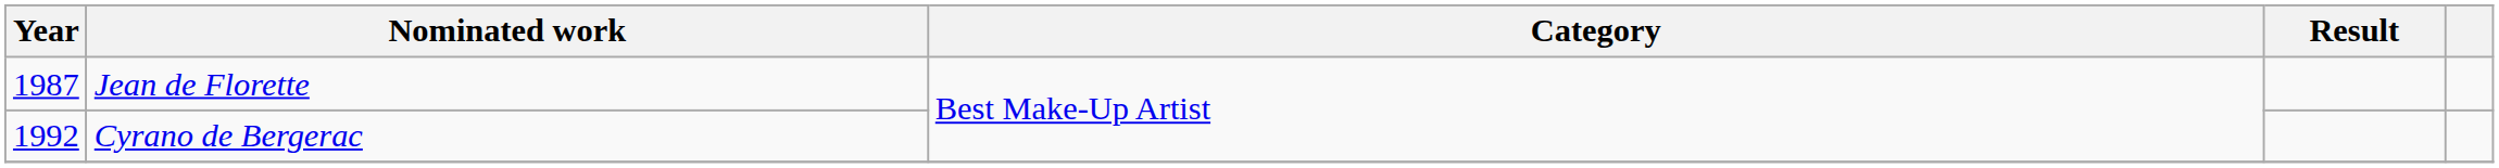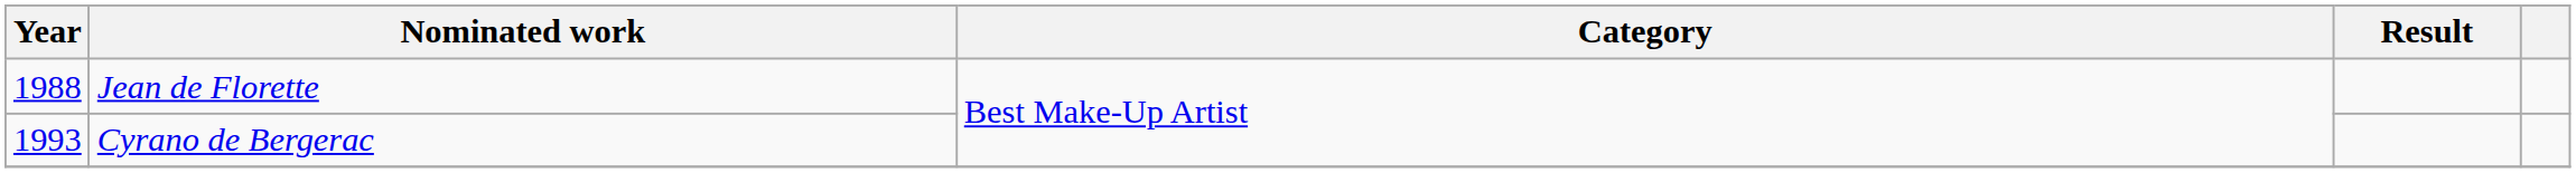 <table class="wikitable sortable">
 <tr>
 <th scope="col" style="width:1em;">Year</th>
 <th scope="col" style="width:25em;">Nominated work</th>
 <th scope="col" style="width:40em;">Category</th>
 <th scope="col" style="width:5em;">Result</th>
 <th scope="col" style="width:1em;"class="unsortable"></th>
 </tr>
 <tr>
-<td><a href='#'>1987</a></td>
+<td><a href='#'>1988</a></td>
 <td><em><a href='#'>Jean de Florette</a></em></td>
 <td rowspan="2"><a href='#'>Best Make-Up Artist</a></td>
 <td></td>
 <td></td>
 </tr>
 <tr>
-<td><a href='#'>1992</a></td>
+<td><a href='#'>1993</a></td>
 <td><em><a href='#'>Cyrano de Bergerac</a></em></td>
 <td></td>
 <td style="text-align:center;"></td>
 </tr>
 <tr>
 </tr>
 </table>
